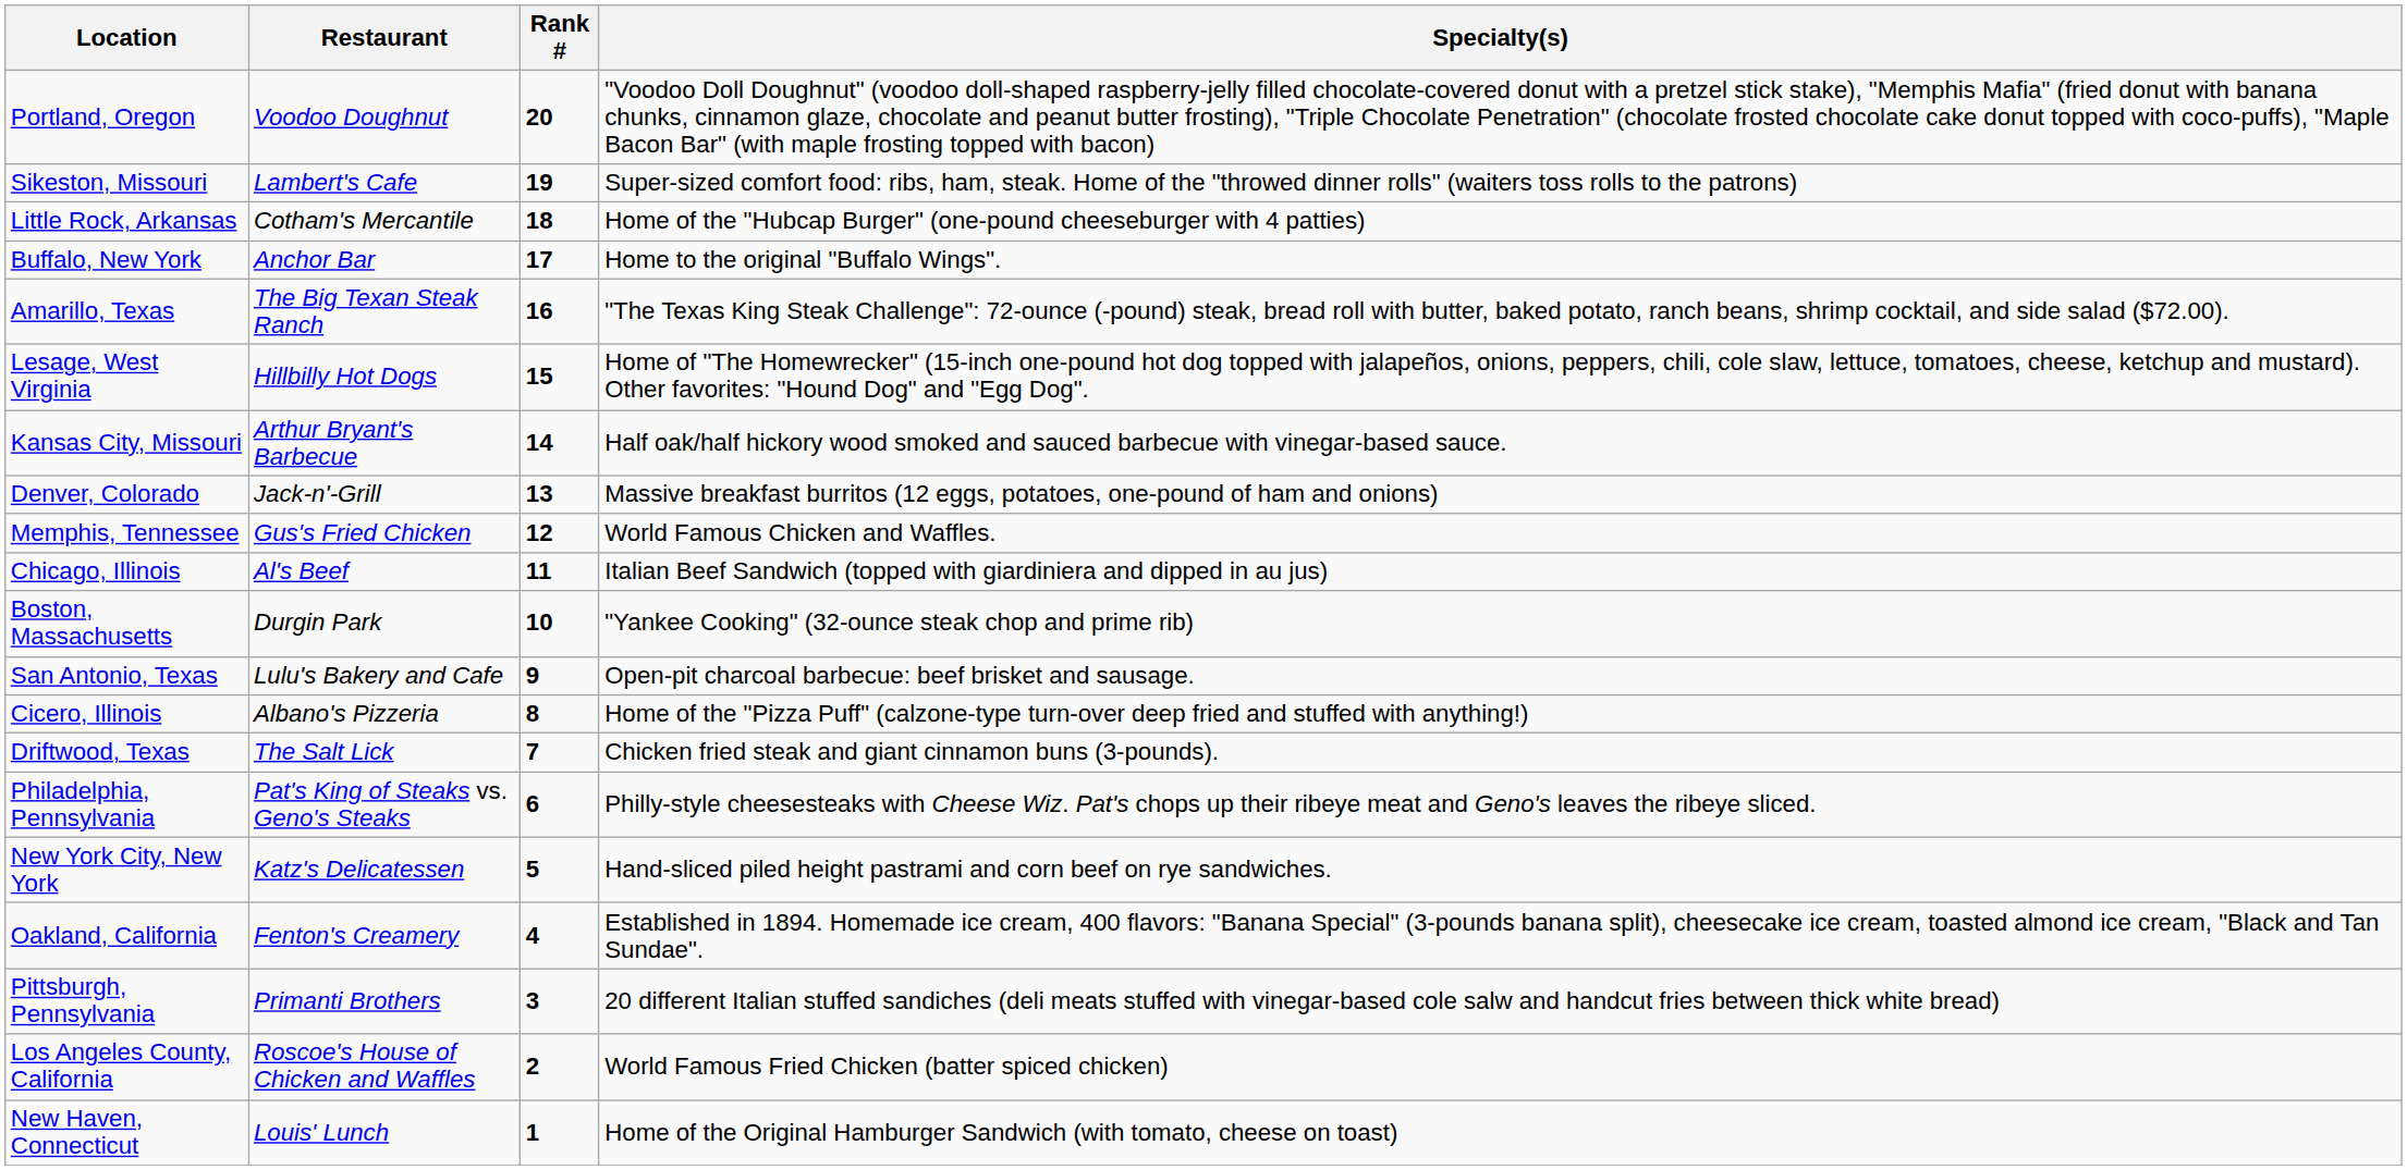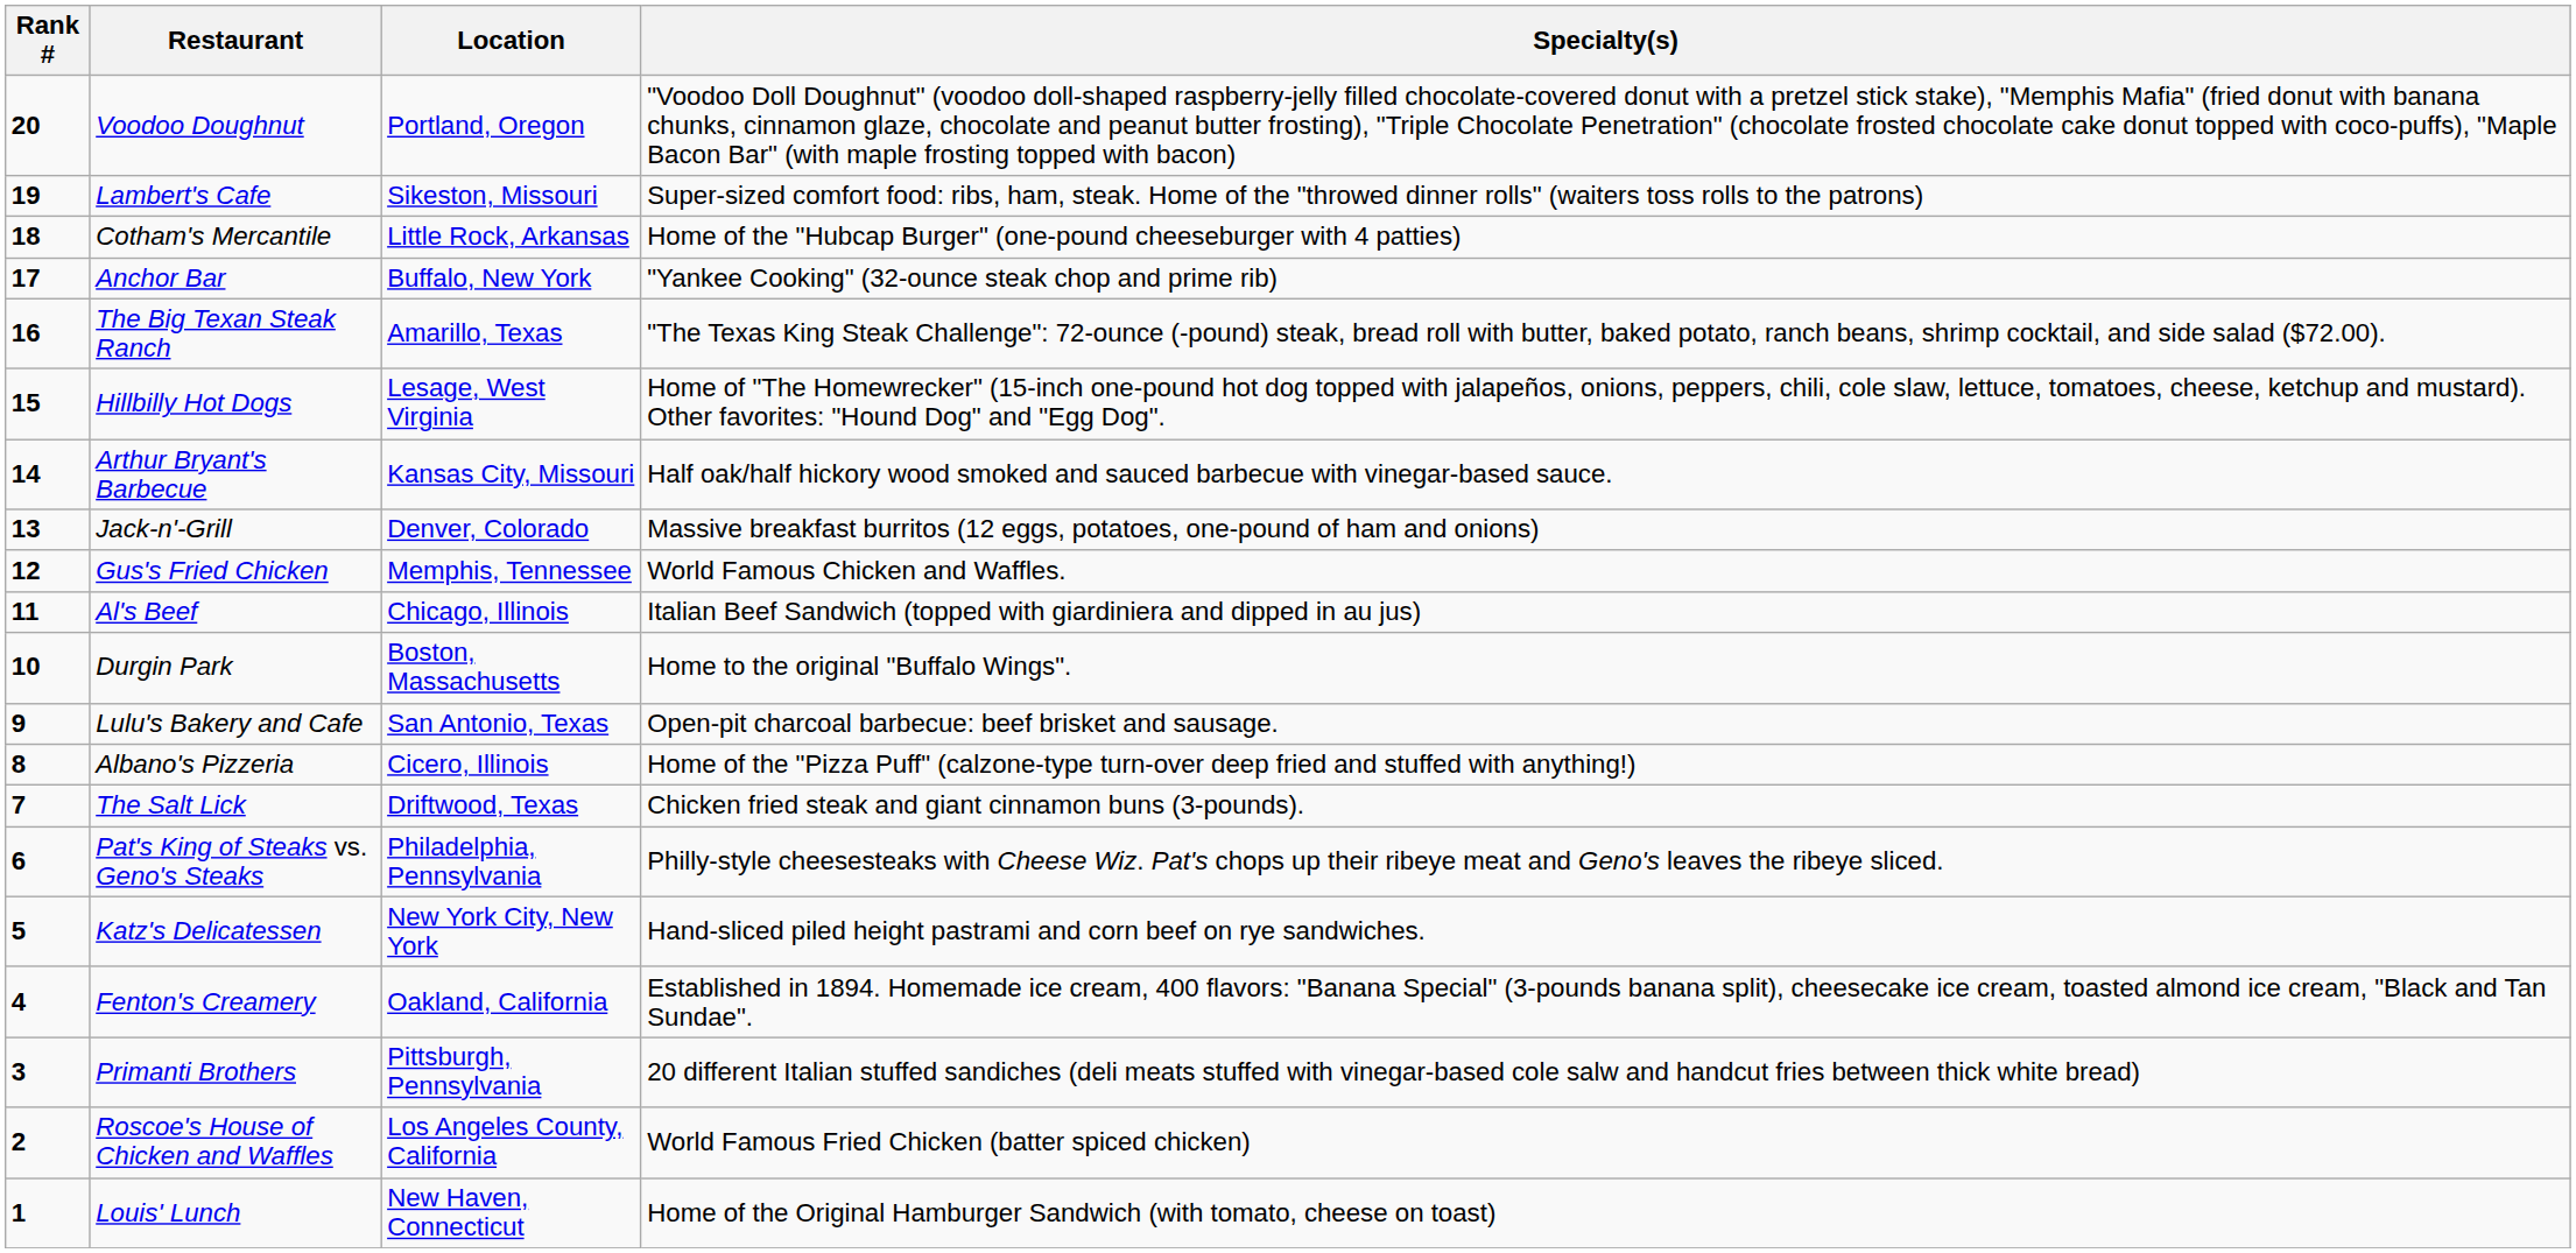 <table class="wikitable" style="width:100%;">
 <tr>
+<th>Rank #</th>
+<th>Restaurant</th>
 <th>Location</th>
-<th>Restaurant</th>
-<th>Rank #</th>
 <th>Specialty(s)</th>
 </tr>
 <tr>
+<td><strong>20</strong></td>
+<td><em><a href='#'>Voodoo Doughnut</a></em></td>
 <td><a href='#'>Portland, Oregon</a></td>
-<td><em><a href='#'>Voodoo Doughnut</a></em></td>
-<td><strong>20</strong></td>
 <td>"Voodoo Doll Doughnut" (voodoo doll-shaped raspberry-jelly filled chocolate-covered donut with a pretzel stick stake), "Memphis Mafia" (fried donut with banana chunks, cinnamon glaze, chocolate and peanut butter frosting), "Triple Chocolate Penetration" (chocolate frosted chocolate cake donut topped with coco-puffs), "Maple Bacon Bar" (with maple frosting topped with bacon)</td>
 </tr>
 <tr>
+<td><strong>19</strong></td>
+<td><em><a href='#'>Lambert's Cafe</a></em></td>
 <td><a href='#'>Sikeston, Missouri</a></td>
-<td><em><a href='#'>Lambert's Cafe</a></em></td>
-<td><strong>19</strong></td>
 <td>Super-sized comfort food: ribs, ham, steak. Home of the "throwed dinner rolls" (waiters toss rolls to the patrons)</td>
 </tr>
 <tr>
+<td><strong>18</strong></td>
+<td><em>Cotham's Mercantile</em></td>
 <td><a href='#'>Little Rock, Arkansas</a></td>
-<td><em>Cotham's Mercantile</em></td>
-<td><strong>18</strong></td>
 <td>Home of the "Hubcap Burger" (one-pound cheeseburger with 4 patties)</td>
 </tr>
 <tr>
+<td><strong>17</strong></td>
+<td><em><a href='#'>Anchor Bar</a></em></td>
 <td><a href='#'>Buffalo, New York</a></td>
-<td><em><a href='#'>Anchor Bar</a></em></td>
-<td><strong>17</strong></td>
+<td>"Yankee Cooking" (32-ounce steak chop and prime rib)</td>
+</tr>
+<tr>
+<td><strong>16</strong></td>
+<td><em><a href='#'>The Big Texan Steak Ranch</a></em></td>
+<td><a href='#'>Amarillo, Texas</a></td>
+<td>"The Texas King Steak Challenge": 72-ounce (-pound) steak, bread roll with butter, baked potato, ranch beans, shrimp cocktail, and side salad ($72.00).</td>
+</tr>
+<tr>
+<td><strong>15</strong></td>
+<td><em><a href='#'>Hillbilly Hot Dogs</a></em></td>
+<td><a href='#'>Lesage, West Virginia</a></td>
+<td>Home of "The Homewrecker" (15-inch one-pound hot dog topped with jalapeños, onions, peppers, chili, cole slaw, lettuce, tomatoes, cheese, ketchup and mustard). Other favorites: "Hound Dog" and "Egg Dog".</td>
+</tr>
+<tr>
+<td><strong>14</strong></td>
+<td><em><a href='#'>Arthur Bryant's Barbecue</a></em></td>
+<td><a href='#'>Kansas City, Missouri</a></td>
+<td>Half oak/half hickory wood smoked and sauced barbecue with vinegar-based sauce.</td>
+</tr>
+<tr>
+<td><strong>13</strong></td>
+<td><em>Jack-n'-Grill</em></td>
+<td><a href='#'>Denver, Colorado</a></td>
+<td>Massive breakfast burritos (12 eggs, potatoes, one-pound of ham and onions)</td>
+</tr>
+<tr>
+<td><strong>12</strong></td>
+<td><em><a href='#'>Gus's Fried Chicken</a></em></td>
+<td><a href='#'>Memphis, Tennessee</a></td>
+<td>World Famous Chicken and Waffles.</td>
+</tr>
+<tr>
+<td><strong>11</strong></td>
+<td><em><a href='#'>Al's Beef</a></em></td>
+<td><a href='#'>Chicago, Illinois</a></td>
+<td>Italian Beef Sandwich (topped with giardiniera and dipped in au jus)</td>
+</tr>
+<tr>
+<td><strong>10</strong></td>
+<td><em>Durgin Park</em></td>
+<td><a href='#'>Boston, Massachusetts</a></td>
 <td>Home to the original "Buffalo Wings".</td>
 </tr>
 <tr>
-<td><a href='#'>Amarillo, Texas</a></td>
-<td><em><a href='#'>The Big Texan Steak Ranch</a></em></td>
-<td><strong>16</strong></td>
-<td>"The Texas King Steak Challenge": 72-ounce (-pound) steak, bread roll with butter, baked potato, ranch beans, shrimp cocktail, and side salad ($72.00).</td>
-</tr>
-<tr>
-<td><a href='#'>Lesage, West Virginia</a></td>
-<td><em><a href='#'>Hillbilly Hot Dogs</a></em></td>
-<td><strong>15</strong></td>
-<td>Home of "The Homewrecker" (15-inch one-pound hot dog topped with jalapeños, onions, peppers, chili, cole slaw, lettuce, tomatoes, cheese, ketchup and mustard). Other favorites: "Hound Dog" and "Egg Dog".</td>
-</tr>
-<tr>
-<td><a href='#'>Kansas City, Missouri</a></td>
-<td><em><a href='#'>Arthur Bryant's Barbecue</a></em></td>
-<td><strong>14</strong></td>
-<td>Half oak/half hickory wood smoked and sauced barbecue with vinegar-based sauce.</td>
-</tr>
-<tr>
-<td><a href='#'>Denver, Colorado</a></td>
-<td><em>Jack-n'-Grill</em></td>
-<td><strong>13</strong></td>
-<td>Massive breakfast burritos (12 eggs, potatoes, one-pound of ham and onions)</td>
-</tr>
-<tr>
-<td><a href='#'>Memphis, Tennessee</a></td>
-<td><em><a href='#'>Gus's Fried Chicken</a></em></td>
-<td><strong>12</strong></td>
-<td>World Famous Chicken and Waffles.</td>
-</tr>
-<tr>
-<td><a href='#'>Chicago, Illinois</a></td>
-<td><em><a href='#'>Al's Beef</a></em></td>
-<td><strong>11</strong></td>
-<td>Italian Beef Sandwich (topped with giardiniera and dipped in au jus)</td>
-</tr>
-<tr>
-<td><a href='#'>Boston, Massachusetts</a></td>
-<td><em>Durgin Park</em></td>
-<td><strong>10</strong></td>
-<td>"Yankee Cooking" (32-ounce steak chop and prime rib)</td>
-</tr>
-<tr>
+<td><strong>9</strong></td>
+<td><em>Lulu's Bakery and Cafe</em></td>
 <td><a href='#'>San Antonio, Texas</a></td>
-<td><em>Lulu's Bakery and Cafe</em></td>
-<td><strong>9</strong></td>
 <td>Open-pit charcoal barbecue: beef brisket and sausage.</td>
 </tr>
 <tr>
+<td><strong>8</strong></td>
+<td><em>Albano's Pizzeria</em></td>
 <td><a href='#'>Cicero, Illinois</a></td>
-<td><em>Albano's Pizzeria</em></td>
-<td><strong>8</strong></td>
 <td>Home of the "Pizza Puff" (calzone-type turn-over deep fried and stuffed with anything!)</td>
 </tr>
 <tr>
+<td><strong>7</strong></td>
+<td><em><a href='#'>The Salt Lick</a></em></td>
 <td><a href='#'>Driftwood, Texas</a></td>
-<td><em><a href='#'>The Salt Lick</a></em></td>
-<td><strong>7</strong></td>
 <td>Chicken fried steak and giant cinnamon buns (3-pounds).</td>
 </tr>
 <tr>
+<td><strong>6</strong></td>
+<td><em><a href='#'>Pat's King of Steaks</a></em> vs. <em><a href='#'>Geno's Steaks</a></em></td>
 <td><a href='#'>Philadelphia, Pennsylvania</a></td>
-<td><em><a href='#'>Pat's King of Steaks</a></em> vs. <em><a href='#'>Geno's Steaks</a></em></td>
-<td><strong>6</strong></td>
 <td>Philly-style cheesesteaks with <em>Cheese Wiz</em>. <em>Pat's</em> chops up their ribeye meat and <em>Geno's</em> leaves the ribeye sliced.</td>
 </tr>
 <tr>
+<td><strong>5</strong></td>
+<td><em><a href='#'>Katz's Delicatessen</a></em></td>
 <td><a href='#'>New York City, New York</a></td>
-<td><em><a href='#'>Katz's Delicatessen</a></em></td>
-<td><strong>5</strong></td>
 <td>Hand-sliced piled height pastrami and corn beef on rye sandwiches.</td>
 </tr>
 <tr>
+<td><strong>4</strong></td>
+<td><em><a href='#'>Fenton's Creamery</a></em></td>
 <td><a href='#'>Oakland, California</a></td>
-<td><em><a href='#'>Fenton's Creamery</a></em></td>
-<td><strong>4</strong></td>
 <td>Established in 1894. Homemade ice cream, 400 flavors: "Banana Special" (3-pounds banana split), cheesecake ice cream, toasted almond ice cream, "Black and Tan Sundae".</td>
 </tr>
 <tr>
+<td><strong>3</strong></td>
+<td><em><a href='#'>Primanti Brothers</a></em></td>
 <td><a href='#'>Pittsburgh, Pennsylvania</a></td>
-<td><em><a href='#'>Primanti Brothers</a></em></td>
-<td><strong>3</strong></td>
 <td>20 different Italian stuffed sandiches (deli meats stuffed with vinegar-based cole salw and handcut fries between thick white bread)</td>
 </tr>
 <tr>
+<td><strong>2</strong></td>
+<td><em><a href='#'>Roscoe's House of Chicken and Waffles</a></em></td>
 <td><a href='#'>Los Angeles County, California</a></td>
-<td><em><a href='#'>Roscoe's House of Chicken and Waffles</a></em></td>
-<td><strong>2</strong></td>
 <td>World Famous Fried Chicken (batter spiced chicken)</td>
 </tr>
 <tr>
+<td><strong>1</strong></td>
+<td><em><a href='#'>Louis' Lunch</a></em></td>
 <td><a href='#'>New Haven, Connecticut</a></td>
-<td><em><a href='#'>Louis' Lunch</a></em></td>
-<td><strong>1</strong></td>
 <td>Home of the Original Hamburger Sandwich (with tomato, cheese on toast)</td>
 </tr>
 </table>
